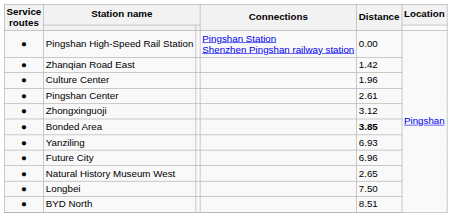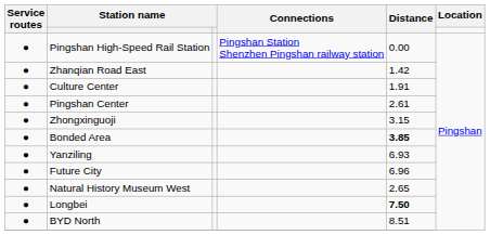 <table class="wikitable">
 <tr>
 <th rowspan="2">Service<br>routes</th>
 <th colspan="2">Station name</th>
 <th rowspan="2">Connections</th>
 <th rowspan="2">Distance<br></th>
 <th rowspan="1">Location</th>
 </tr>
 <tr>
 <th></th>
 <th></th>
 <td colspan="9"></td>
 </tr>
 <tr>
 <td align="center">●</td>
 <td>Pingshan High-Speed Rail Station</td>
 <td></td>
 <td> <a href='#'>Pingshan Station</a><br><a href='#'>Shenzhen Pingshan railway station</a></td>
 <td>0.00</td>
 <td rowspan="12"><a href='#'>Pingshan</a></td>
 </tr>
 <tr>
 <td align="center">●</td>
 <td>Zhanqian Road East</td>
 <td></td>
 <td></td>
 <td>1.42</td>
 </tr>
 <tr>
 <td align="center">●</td>
 <td>Culture Center</td>
 <td></td>
 <td></td>
-<td>1.96</td>
+<td>1.91</td>
 </tr>
 <tr>
 <td align="center">●</td>
 <td>Pingshan Center</td>
 <td></td>
 <td> </td>
 <td>2.61</td>
 </tr>
 <tr>
 <td align="center">●</td>
 <td>Zhongxinguoji</td>
 <td></td>
 <td></td>
-<td>3.12</td>
+<td>3.15</td>
 </tr>
 <tr>
 <td align="center">●</td>
 <td>Bonded Area</td>
 <td></td>
 <td></td>
 <td><strong>3.85</strong></td>
 </tr>
 <tr>
 <td align="center">●</td>
 <td>Yanziling</td>
 <td></td>
 <td></td>
 <td>6.93</td>
 </tr>
 <tr>
 <td align="center">●</td>
 <td>Future City</td>
 <td></td>
 <td></td>
 <td>6.96</td>
 </tr>
 <tr>
 <td align="center">●</td>
 <td>Natural History Museum West</td>
 <td></td>
 <td></td>
 <td>2.65</td>
 </tr>
 <tr>
 <td align="center">●</td>
 <td>Longbei</td>
 <td></td>
 <td> </td>
-<td>7.50</td>
+<td><strong>7.50</strong></td>
 </tr>
 <tr>
 <td align="center">●</td>
 <td>BYD North</td>
 <td></td>
 <td></td>
 <td>8.51</td>
 </tr>
 <tr>
 </tr>
 </table>
